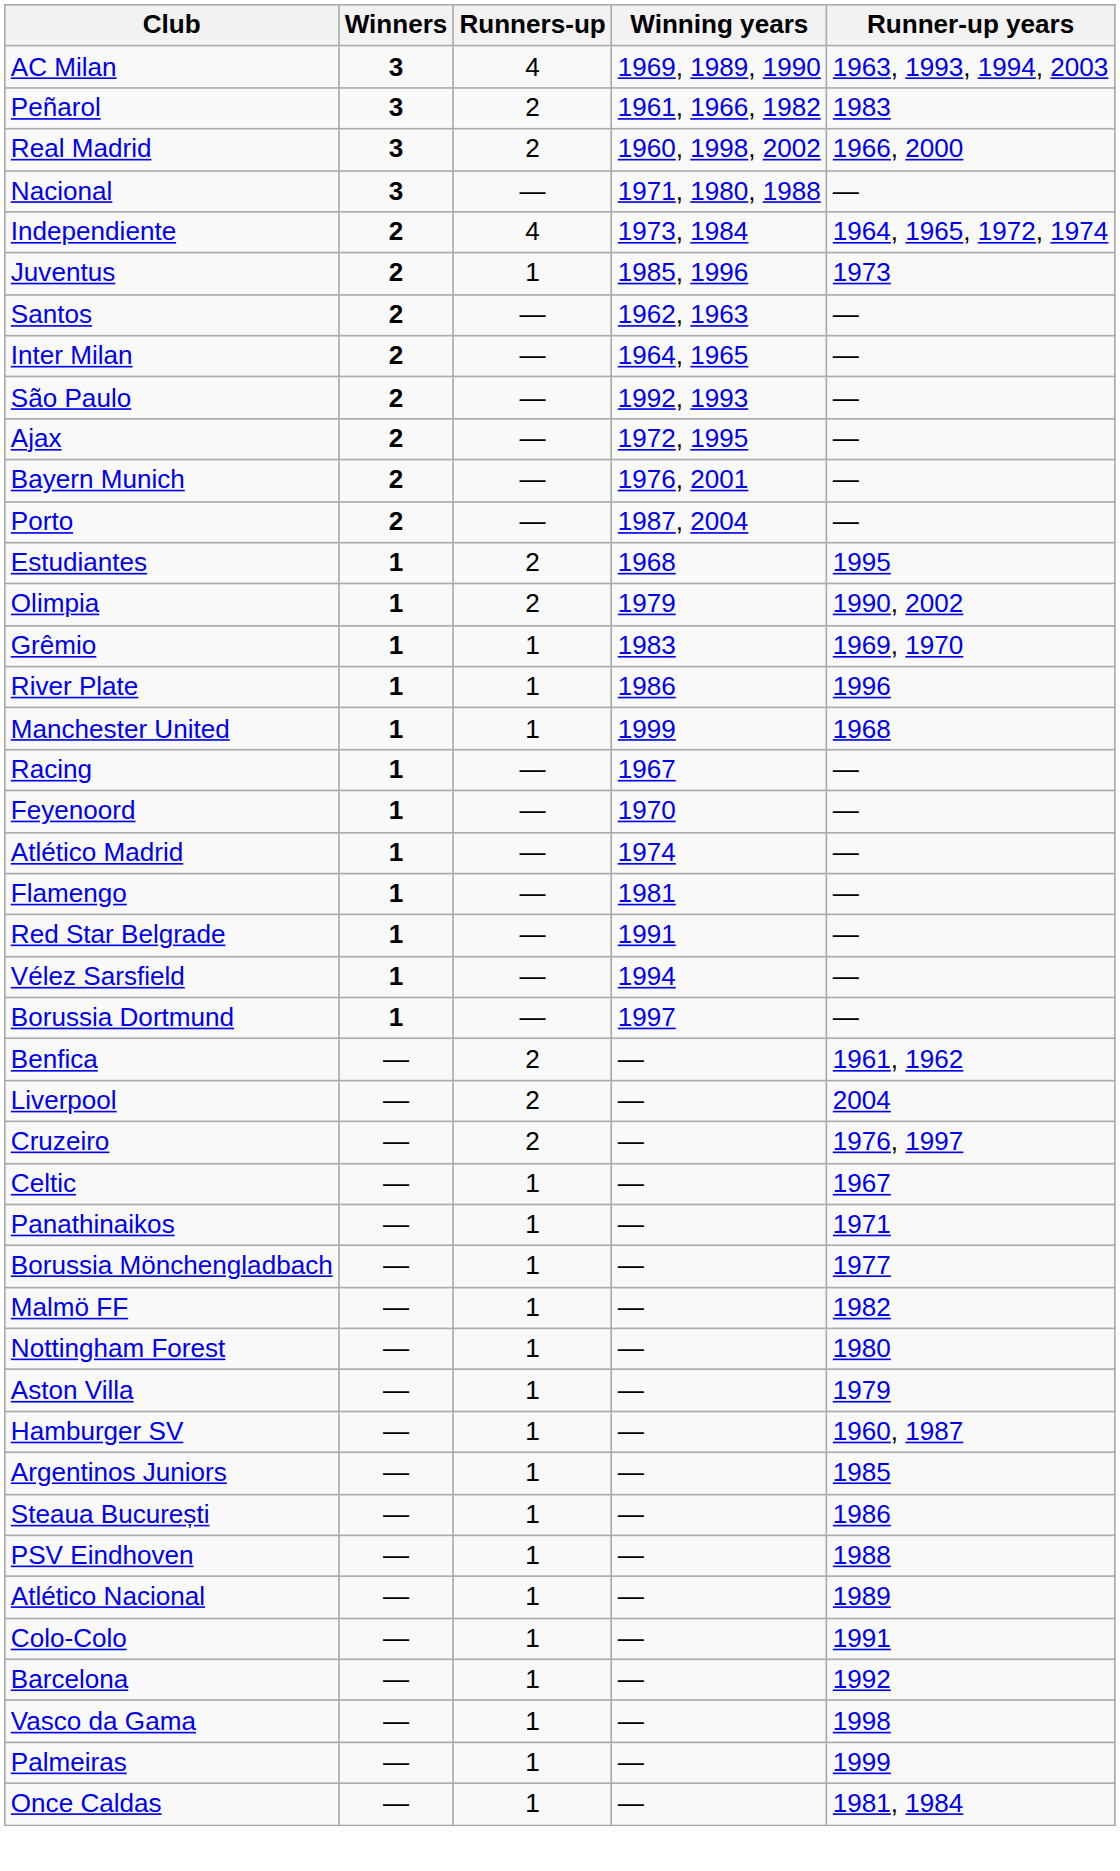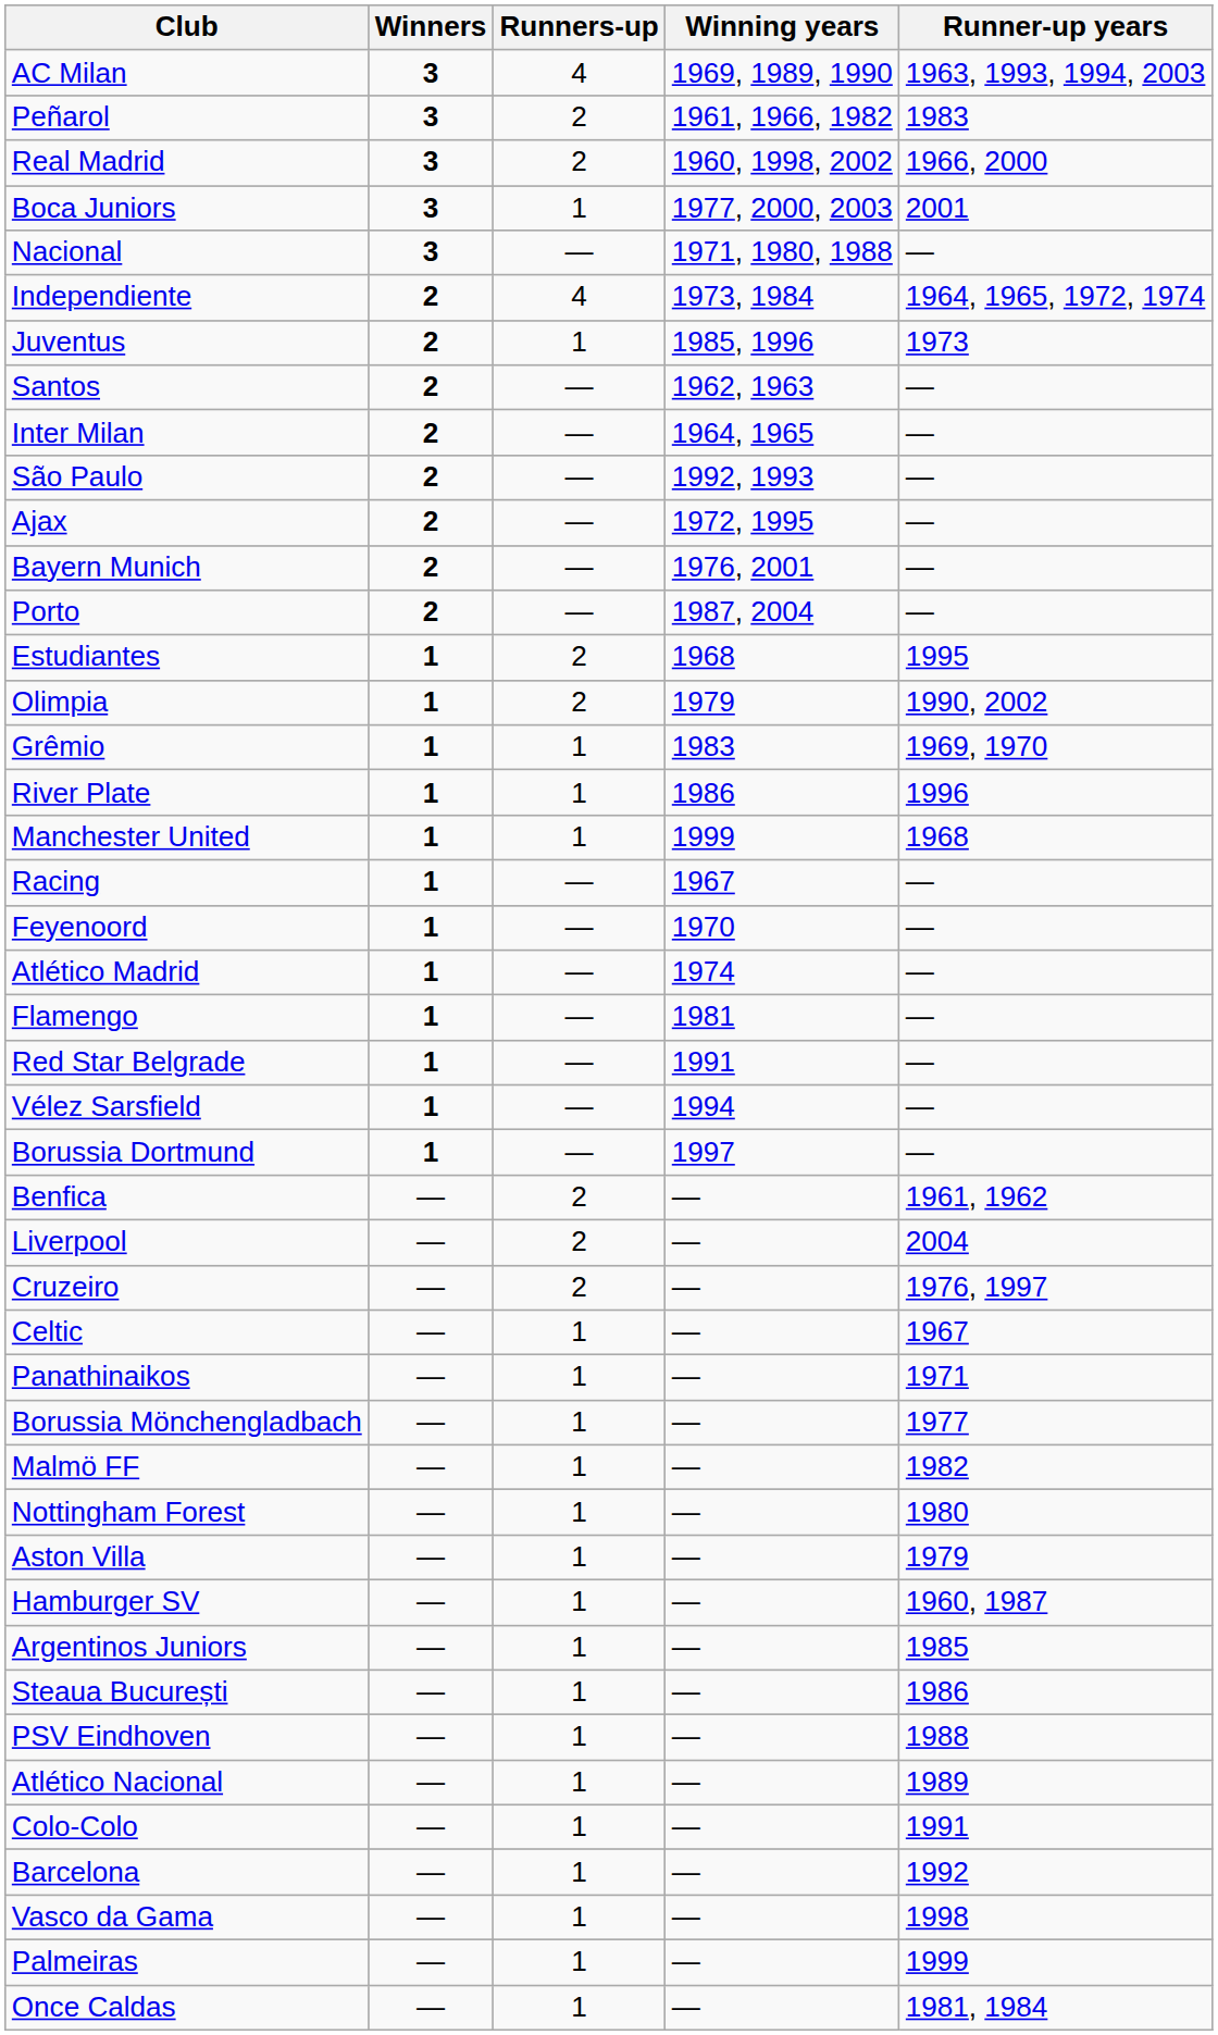 <table class="wikitable sortable">
 <tr>
 <th>Club</th>
 <th>Winners</th>
 <th>Runners-up</th>
 <th>Winning years</th>
 <th>Runner-up years</th>
 </tr>
 <tr>
 <td> <a href='#'>AC Milan</a></td>
 <td style="text-align:center"><strong>3</strong></td>
 <td style="text-align:center">4</td>
 <td><a href='#'>1969</a>, <a href='#'>1989</a>, <a href='#'>1990</a></td>
 <td><a href='#'>1963</a>, <a href='#'>1993</a>, <a href='#'>1994</a>, <a href='#'>2003</a></td>
 </tr>
 <tr>
 <td> <a href='#'>Peñarol</a></td>
 <td style="text-align:center"><strong>3</strong></td>
 <td style="text-align:center">2</td>
 <td><a href='#'>1961</a>, <a href='#'>1966</a>, <a href='#'>1982</a></td>
 <td><a href='#'>1983</a></td>
 </tr>
 <tr>
 <td> <a href='#'>Real Madrid</a></td>
 <td style="text-align:center"><strong>3</strong></td>
 <td style="text-align:center">2</td>
 <td><a href='#'>1960</a>, <a href='#'>1998</a>, <a href='#'>2002</a></td>
 <td><a href='#'>1966</a>, <a href='#'>2000</a></td>
+</tr>
+<tr>
+<td> <a href='#'>Boca Juniors</a></td>
+<td style="text-align:center"><strong>3</strong></td>
+<td style="text-align:center">1</td>
+<td><a href='#'>1977</a>, <a href='#'>2000</a>, <a href='#'>2003</a></td>
+<td><a href='#'>2001</a></td>
 </tr>
 <tr>
 <td> <a href='#'>Nacional</a></td>
 <td style="text-align:center"><strong>3</strong></td>
 <td style="text-align:center">—</td>
 <td><a href='#'>1971</a>, <a href='#'>1980</a>, <a href='#'>1988</a></td>
 <td>—</td>
 </tr>
 <tr>
 <td> <a href='#'>Independiente</a></td>
 <td style="text-align:center"><strong>2</strong></td>
 <td style="text-align:center">4</td>
 <td><a href='#'>1973</a>, <a href='#'>1984</a></td>
 <td><a href='#'>1964</a>, <a href='#'>1965</a>, <a href='#'>1972</a>, <a href='#'>1974</a></td>
 </tr>
 <tr>
 <td> <a href='#'>Juventus</a></td>
 <td style="text-align:center"><strong>2</strong></td>
 <td style="text-align:center">1</td>
 <td><a href='#'>1985</a>, <a href='#'>1996</a></td>
 <td><a href='#'>1973</a></td>
 </tr>
 <tr>
 <td> <a href='#'>Santos</a></td>
 <td style="text-align:center"><strong>2</strong></td>
 <td style="text-align:center">—</td>
 <td><a href='#'>1962</a>, <a href='#'>1963</a></td>
 <td>—</td>
 </tr>
 <tr>
 <td> <a href='#'>Inter Milan</a></td>
 <td style="text-align:center"><strong>2</strong></td>
 <td style="text-align:center">—</td>
 <td><a href='#'>1964</a>, <a href='#'>1965</a></td>
 <td>—</td>
 </tr>
 <tr>
 <td> <a href='#'>São Paulo</a></td>
 <td style="text-align:center"><strong>2</strong></td>
 <td style="text-align:center">—</td>
 <td><a href='#'>1992</a>, <a href='#'>1993</a></td>
 <td>—</td>
 </tr>
 <tr>
 <td> <a href='#'>Ajax</a></td>
 <td style="text-align:center"><strong>2</strong></td>
 <td style="text-align:center">—</td>
 <td><a href='#'>1972</a>, <a href='#'>1995</a></td>
 <td>—</td>
 </tr>
 <tr>
 <td> <a href='#'>Bayern Munich</a></td>
 <td style="text-align:center"><strong>2</strong></td>
 <td style="text-align:center">—</td>
 <td><a href='#'>1976</a>, <a href='#'>2001</a></td>
 <td>—</td>
 </tr>
 <tr>
 <td> <a href='#'>Porto</a></td>
 <td style="text-align:center"><strong>2</strong></td>
 <td style="text-align:center">—</td>
 <td><a href='#'>1987</a>, <a href='#'>2004</a></td>
 <td>—</td>
 </tr>
 <tr>
 <td> <a href='#'>Estudiantes</a></td>
 <td style="text-align:center"><strong>1</strong></td>
 <td style="text-align:center">2</td>
 <td><a href='#'>1968</a></td>
 <td><a href='#'>1995</a></td>
 </tr>
 <tr>
 <td> <a href='#'>Olimpia</a></td>
 <td style="text-align:center"><strong>1</strong></td>
 <td style="text-align:center">2</td>
 <td><a href='#'>1979</a></td>
 <td><a href='#'>1990</a>, <a href='#'>2002</a></td>
 </tr>
 <tr>
 <td> <a href='#'>Grêmio</a></td>
 <td style="text-align:center"><strong>1</strong></td>
 <td style="text-align:center">1</td>
 <td><a href='#'>1983</a></td>
 <td><a href='#'>1969</a>, <a href='#'>1970</a></td>
 </tr>
 <tr>
 <td> <a href='#'>River Plate</a></td>
 <td style="text-align:center"><strong>1</strong></td>
 <td style="text-align:center">1</td>
 <td><a href='#'>1986</a></td>
 <td><a href='#'>1996</a></td>
 </tr>
 <tr>
 <td> <a href='#'>Manchester United</a></td>
 <td style="text-align:center"><strong>1</strong></td>
 <td style="text-align:center">1</td>
 <td><a href='#'>1999</a></td>
 <td><a href='#'>1968</a></td>
 </tr>
 <tr>
 <td> <a href='#'>Racing</a></td>
 <td style="text-align:center"><strong>1</strong></td>
 <td style="text-align:center">—</td>
 <td><a href='#'>1967</a></td>
 <td>—</td>
 </tr>
 <tr>
 <td> <a href='#'>Feyenoord</a></td>
 <td style="text-align:center"><strong>1</strong></td>
 <td style="text-align:center">—</td>
 <td><a href='#'>1970</a></td>
 <td>—</td>
 </tr>
 <tr>
 <td> <a href='#'>Atlético Madrid</a></td>
 <td style="text-align:center"><strong>1</strong></td>
 <td style="text-align:center">—</td>
 <td><a href='#'>1974</a></td>
 <td>—</td>
 </tr>
 <tr>
 <td> <a href='#'>Flamengo</a></td>
 <td style="text-align:center"><strong>1</strong></td>
 <td style="text-align:center">—</td>
 <td><a href='#'>1981</a></td>
 <td>—</td>
 </tr>
 <tr>
 <td> <a href='#'>Red Star Belgrade</a></td>
 <td style="text-align:center"><strong>1</strong></td>
 <td style="text-align:center">—</td>
 <td><a href='#'>1991</a></td>
 <td>—</td>
 </tr>
 <tr>
 <td> <a href='#'>Vélez Sarsfield</a></td>
 <td style="text-align:center"><strong>1</strong></td>
 <td style="text-align:center">—</td>
 <td><a href='#'>1994</a></td>
 <td>—</td>
 </tr>
 <tr>
 <td> <a href='#'>Borussia Dortmund</a></td>
 <td style="text-align:center"><strong>1</strong></td>
 <td style="text-align:center">—</td>
 <td><a href='#'>1997</a></td>
 <td>—</td>
 </tr>
 <tr>
 <td> <a href='#'>Benfica</a></td>
 <td style="text-align:center">—</td>
 <td style="text-align:center">2</td>
 <td>—</td>
 <td><a href='#'>1961</a>, <a href='#'>1962</a></td>
 </tr>
 <tr>
 <td> <a href='#'>Liverpool</a></td>
 <td style="text-align:center">—</td>
 <td style="text-align:center">2</td>
 <td>—</td>
 <td><a href='#'>2004</a></td>
 </tr>
 <tr>
 <td> <a href='#'>Cruzeiro</a></td>
 <td style="text-align:center">—</td>
 <td style="text-align:center">2</td>
 <td>—</td>
 <td><a href='#'>1976</a>, <a href='#'>1997</a></td>
 </tr>
 <tr>
 <td> <a href='#'>Celtic</a></td>
 <td style="text-align:center">—</td>
 <td style="text-align:center">1</td>
 <td>—</td>
 <td><a href='#'>1967</a></td>
 </tr>
 <tr>
 <td> <a href='#'>Panathinaikos</a></td>
 <td style="text-align:center">—</td>
 <td style="text-align:center">1</td>
 <td>—</td>
 <td><a href='#'>1971</a></td>
 </tr>
 <tr>
 <td> <a href='#'>Borussia Mönchengladbach</a></td>
 <td style="text-align:center">—</td>
 <td style="text-align:center">1</td>
 <td>—</td>
 <td><a href='#'>1977</a></td>
 </tr>
 <tr>
 <td> <a href='#'>Malmö FF</a></td>
 <td style="text-align:center">—</td>
 <td style="text-align:center">1</td>
 <td>—</td>
 <td><a href='#'>1982</a></td>
 </tr>
 <tr>
 <td> <a href='#'>Nottingham Forest</a></td>
 <td style="text-align:center">—</td>
 <td style="text-align:center">1</td>
 <td>—</td>
 <td><a href='#'>1980</a></td>
 </tr>
 <tr>
 <td> <a href='#'>Aston Villa</a></td>
 <td style="text-align:center">—</td>
 <td style="text-align:center">1</td>
 <td>—</td>
 <td><a href='#'>1979</a></td>
 </tr>
 <tr>
 <td> <a href='#'>Hamburger SV</a></td>
 <td style="text-align:center">—</td>
 <td style="text-align:center">1</td>
 <td>—</td>
 <td><a href='#'>1960</a>, <a href='#'>1987</a></td>
 </tr>
 <tr>
 <td> <a href='#'>Argentinos Juniors</a></td>
 <td style="text-align:center">—</td>
 <td style="text-align:center">1</td>
 <td>—</td>
 <td><a href='#'>1985</a></td>
 </tr>
 <tr>
 <td> <a href='#'>Steaua București</a></td>
 <td style="text-align:center">—</td>
 <td style="text-align:center">1</td>
 <td>—</td>
 <td><a href='#'>1986</a></td>
 </tr>
 <tr>
 <td> <a href='#'>PSV Eindhoven</a></td>
 <td style="text-align:center">—</td>
 <td style="text-align:center">1</td>
 <td>—</td>
 <td><a href='#'>1988</a></td>
 </tr>
 <tr>
 <td> <a href='#'>Atlético Nacional</a></td>
 <td style="text-align:center">—</td>
 <td style="text-align:center">1</td>
 <td>—</td>
 <td><a href='#'>1989</a></td>
 </tr>
 <tr>
 <td> <a href='#'>Colo-Colo</a></td>
 <td style="text-align:center">—</td>
 <td style="text-align:center">1</td>
 <td>—</td>
 <td><a href='#'>1991</a></td>
 </tr>
 <tr>
 <td> <a href='#'>Barcelona</a></td>
 <td style="text-align:center">—</td>
 <td style="text-align:center">1</td>
 <td>—</td>
 <td><a href='#'>1992</a></td>
 </tr>
 <tr>
 <td> <a href='#'>Vasco da Gama</a></td>
 <td style="text-align:center">—</td>
 <td style="text-align:center">1</td>
 <td>—</td>
 <td><a href='#'>1998</a></td>
 </tr>
 <tr>
 <td> <a href='#'>Palmeiras</a></td>
 <td style="text-align:center">—</td>
 <td style="text-align:center">1</td>
 <td>—</td>
 <td><a href='#'>1999</a></td>
 </tr>
 <tr>
 <td> <a href='#'>Once Caldas</a></td>
 <td style="text-align:center">—</td>
 <td style="text-align:center">1</td>
 <td>—</td>
 <td><a href='#'>1981</a>, <a href='#'>1984</a></td>
 </tr>
 </table>
